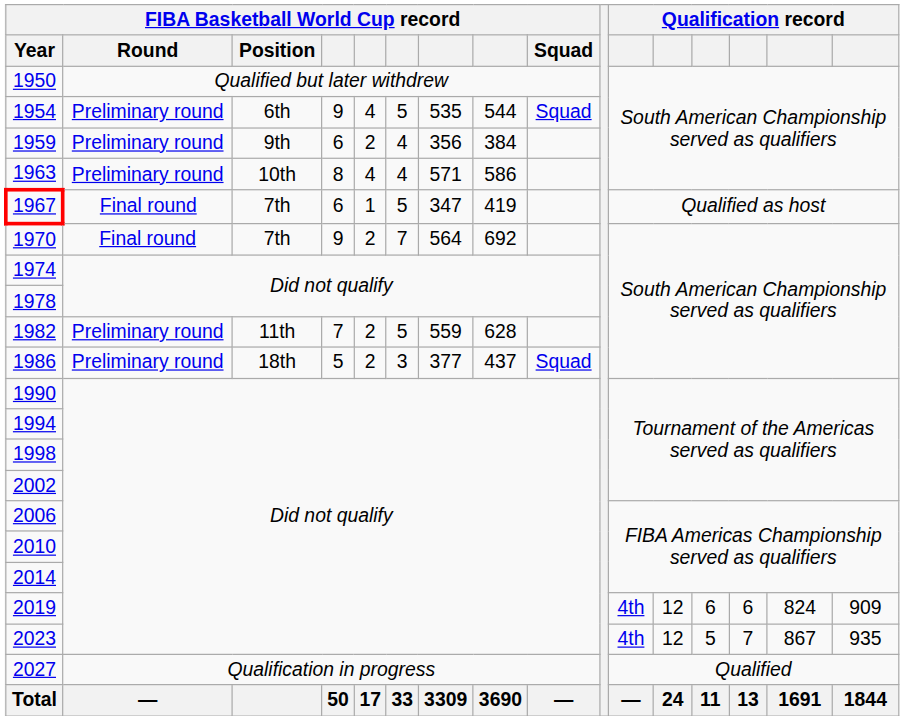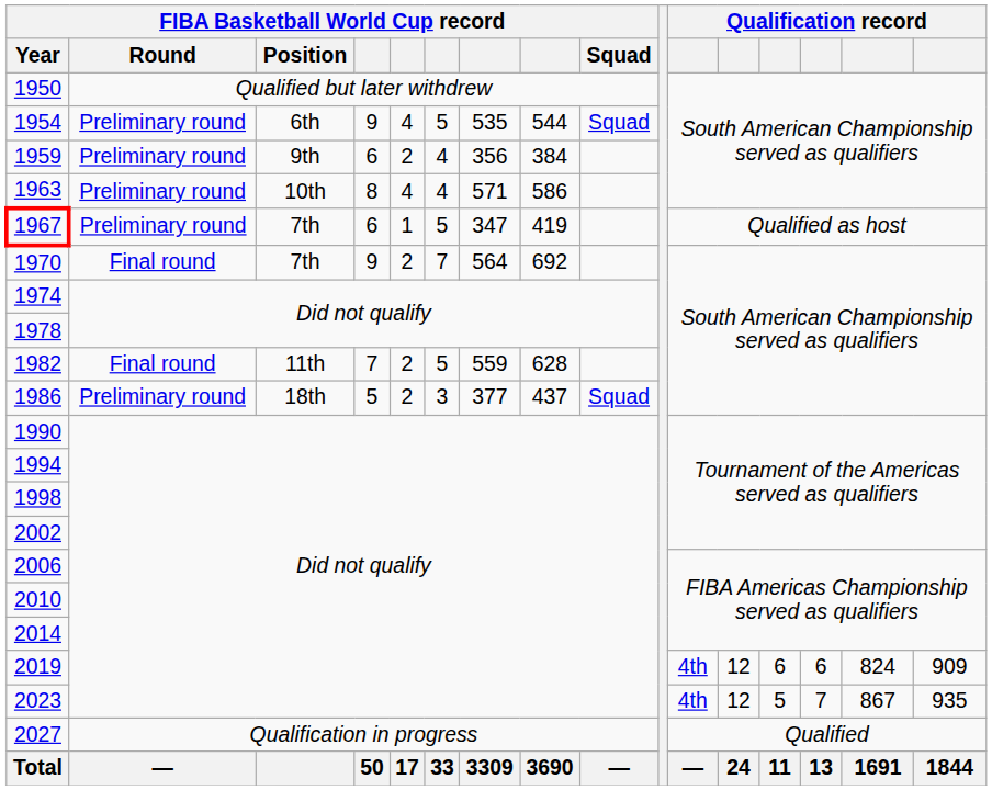 <table class="wikitable" style="text-align: center;">
 <tr>
 <th colspan=9><a href='#'>FIBA Basketball World Cup</a> record</th>
 <th width=1% rowspan=28></th>
 <th colspan=6><a href='#'>Qualification</a> record</th>
 </tr>
 <tr>
 <th>Year</th>
 <th>Round</th>
 <th>Position</th>
 <th></th>
 <th></th>
 <th></th>
 <th></th>
 <th></th>
 <th>Squad</th>
 <th></th>
 <th></th>
 <th></th>
 <th></th>
 <th></th>
 <th></th>
 </tr>
 <tr>
 <td> <a href='#'>1950</a></td>
 <td colspan=8><em>Qualified but later withdrew</em></td>
 <td colspan=6 rowspan=4><em>South American Championship<br>served as qualifiers</em></td>
 </tr>
 <tr>
 <td> <a href='#'>1954</a></td>
 <td><a href='#'>Preliminary round</a></td>
 <td>6th</td>
 <td>9</td>
 <td>4</td>
 <td>5</td>
 <td>535</td>
 <td>544</td>
 <td><a href='#'>Squad</a></td>
 </tr>
 <tr>
 <td> <a href='#'>1959</a></td>
 <td><a href='#'>Preliminary round</a></td>
 <td>9th</td>
 <td>6</td>
 <td>2</td>
 <td>4</td>
 <td>356</td>
 <td>384</td>
 <td></td>
 </tr>
 <tr>
 <td> <a href='#'>1963</a></td>
 <td><a href='#'>Preliminary round</a></td>
 <td>10th</td>
 <td>8</td>
 <td>4</td>
 <td>4</td>
 <td>571</td>
 <td>586</td>
 <td></td>
 </tr>
 <tr>
 <td style="border: 3px solid red"> <a href='#'>1967</a></td>
-<td><a href='#'>Final round</a></td>
+<td><a href='#'>Preliminary round</a></td>
 <td>7th</td>
 <td>6</td>
 <td>1</td>
 <td>5</td>
 <td>347</td>
 <td>419</td>
 <td></td>
 <td colspan=6><em>Qualified as host</em></td>
 </tr>
 <tr>
 <td> <a href='#'>1970</a></td>
 <td><a href='#'>Final round</a></td>
 <td>7th</td>
 <td>9</td>
 <td>2</td>
 <td>7</td>
 <td>564</td>
 <td>692</td>
 <td></td>
 <td colspan=6 rowspan=5><em>South American Championship<br>served as qualifiers</em></td>
 </tr>
 <tr>
 <td> <a href='#'>1974</a></td>
 <td colspan=8 rowspan=2><em>Did not qualify</em></td>
 </tr>
 <tr>
 <td> <a href='#'>1978</a></td>
 </tr>
 <tr>
 <td> <a href='#'>1982</a></td>
-<td><a href='#'>Preliminary round</a></td>
+<td><a href='#'>Final round</a></td>
 <td>11th</td>
 <td>7</td>
 <td>2</td>
 <td>5</td>
 <td>559</td>
 <td>628</td>
 </tr>
 <tr>
 <td> <a href='#'>1986</a></td>
 <td><a href='#'>Preliminary round</a></td>
 <td>18th</td>
 <td>5</td>
 <td>2</td>
 <td>3</td>
 <td>377</td>
 <td>437</td>
 <td><a href='#'>Squad</a></td>
 </tr>
 <tr>
 <td> <a href='#'>1990</a></td>
 <td colspan=8 rowspan=9><em>Did not qualify</em></td>
 <td colspan=6 rowspan=4><em>Tournament of the Americas<br>served as qualifiers</em></td>
 </tr>
 <tr>
 <td> <a href='#'>1994</a></td>
 </tr>
 <tr>
 <td> <a href='#'>1998</a></td>
 </tr>
 <tr>
 <td> <a href='#'>2002</a></td>
 </tr>
 <tr>
 <td> <a href='#'>2006</a></td>
 <td colspan=6 rowspan=3><em>FIBA Americas Championship<br>served as qualifiers</em></td>
 </tr>
 <tr>
 <td> <a href='#'>2010</a></td>
 </tr>
 <tr>
 <td> <a href='#'>2014</a></td>
 </tr>
 <tr>
 <td> <a href='#'>2019</a></td>
 <td><a href='#'>4th</a></td>
 <td>12</td>
 <td>6</td>
 <td>6</td>
 <td>824</td>
 <td>909</td>
 </tr>
 <tr>
 <td>   <a href='#'>2023</a></td>
 <td><a href='#'>4th</a></td>
 <td>12</td>
 <td>5</td>
 <td>7</td>
 <td>867</td>
 <td>935</td>
 </tr>
 <tr>
 <td> <a href='#'>2027</a></td>
 <td colspan=8><em>Qualification in progress</em></td>
 <td colspan=6><em>Qualified</em></td>
 </tr>
 <tr>
 <th>Total</th>
 <th>—</th>
 <th></th>
 <th>50</th>
 <th>17</th>
 <th>33</th>
 <th>3309</th>
 <th>3690</th>
 <th>—</th>
 <th>—</th>
 <th>24</th>
 <th>11</th>
 <th>13</th>
 <th>1691</th>
 <th>1844</th>
 </tr>
 </table>
